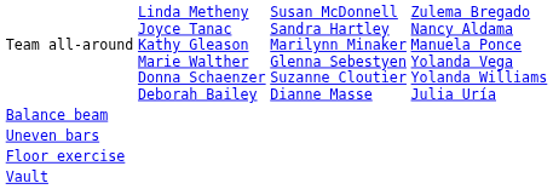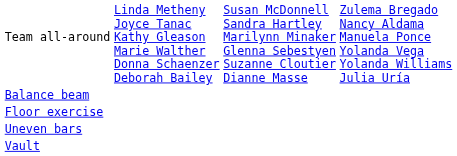 <table>
 <tr>
 <td><br></td>
 <td></td>
 <td></td>
 <td></td>
 </tr>
 <tr>
 <td>Team all-around<br></td>
 <td><br><a href='#'>Linda Metheny</a><br><a href='#'>Joyce Tanac</a><br><a href='#'>Kathy Gleason</a><br><a href='#'>Marie Walther</a><br><a href='#'>Donna Schaenzer</a><br><a href='#'>Deborah Bailey</a></td>
 <td><br><a href='#'>Susan McDonnell</a><br><a href='#'>Sandra Hartley</a><br><a href='#'>Marilynn Minaker</a><br><a href='#'>Glenna Sebestyen</a><br><a href='#'>Suzanne Cloutier</a><br><a href='#'>Dianne Masse</a></td>
 <td><br><a href='#'>Zulema Bregado</a><br><a href='#'>Nancy Aldama</a><br><a href='#'>Manuela Ponce</a><br><a href='#'>Yolanda Vega</a><br><a href='#'>Yolanda Williams</a><br><a href='#'>Julia Uría</a></td>
 </tr>
 <tr>
 <td><a href='#'>Balance beam</a><br></td>
 <td></td>
 <td></td>
 <td></td>
 </tr>
 <tr>
-<td><a href='#'>Uneven bars</a><br></td>
+<td><a href='#'>Floor exercise</a><br></td>
 <td></td>
 <td></td>
 <td></td>
 </tr>
 <tr>
-<td><a href='#'>Floor exercise</a><br></td>
+<td><a href='#'>Uneven bars</a><br></td>
 <td></td>
 <td></td>
 <td></td>
 </tr>
 <tr>
 <td><a href='#'>Vault</a><br></td>
 <td></td>
 <td></td>
 <td></td>
 </tr>
 </table>
